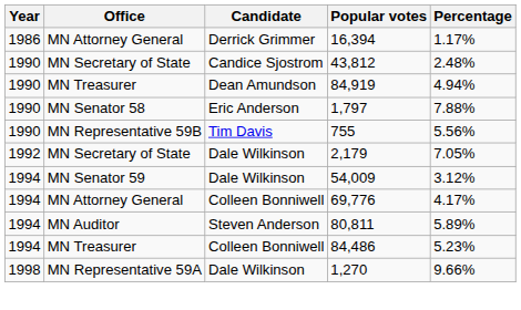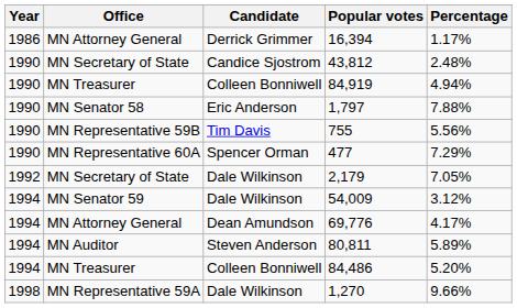 <table class="wikitable">
 <tr>
 <th>Year</th>
 <th>Office</th>
 <th>Candidate</th>
 <th>Popular votes</th>
 <th>Percentage</th>
 </tr>
 <tr>
 <td>1986</td>
 <td>MN Attorney General</td>
 <td>Derrick Grimmer</td>
 <td>16,394</td>
 <td>1.17%</td>
 </tr>
 <tr>
 <td>1990</td>
 <td>MN Secretary of State</td>
 <td>Candice Sjostrom</td>
 <td>43,812</td>
 <td>2.48%</td>
 </tr>
 <tr>
 <td>1990</td>
 <td>MN Treasurer</td>
-<td>Dean Amundson</td>
+<td>Colleen Bonniwell</td>
 <td>84,919</td>
 <td>4.94%</td>
 </tr>
 <tr>
 <td>1990</td>
 <td>MN Senator 58</td>
 <td>Eric Anderson</td>
 <td>1,797</td>
 <td>7.88%</td>
 </tr>
 <tr>
 <td>1990</td>
 <td>MN Representative 59B</td>
 <td><a href='#'>Tim Davis</a></td>
 <td>755</td>
 <td>5.56%</td>
 </tr>
 <tr>
+<td>1990</td>
+<td>MN Representative 60A</td>
+<td>Spencer Orman</td>
+<td>477</td>
+<td>7.29%</td>
+</tr>
+<tr>
 <td>1992</td>
 <td>MN Secretary of State</td>
 <td>Dale Wilkinson</td>
 <td>2,179</td>
 <td>7.05%</td>
 </tr>
 <tr>
 <td>1994</td>
 <td>MN Senator 59</td>
 <td>Dale Wilkinson</td>
 <td>54,009</td>
 <td>3.12%</td>
 </tr>
 <tr>
 <td>1994</td>
 <td>MN Attorney General</td>
-<td>Colleen Bonniwell</td>
+<td>Dean Amundson</td>
 <td>69,776</td>
 <td>4.17%</td>
 </tr>
 <tr>
 <td>1994</td>
 <td>MN Auditor</td>
 <td>Steven Anderson</td>
 <td>80,811</td>
 <td>5.89%</td>
 </tr>
 <tr>
 <td>1994</td>
 <td>MN Treasurer</td>
 <td>Colleen Bonniwell</td>
 <td>84,486</td>
-<td>5.23%</td>
+<td>5.20%</td>
 </tr>
 <tr>
 <td>1998</td>
 <td>MN Representative 59A</td>
 <td>Dale Wilkinson</td>
 <td>1,270</td>
 <td>9.66%</td>
 </tr>
 </table>
